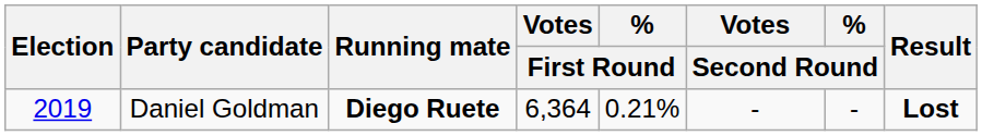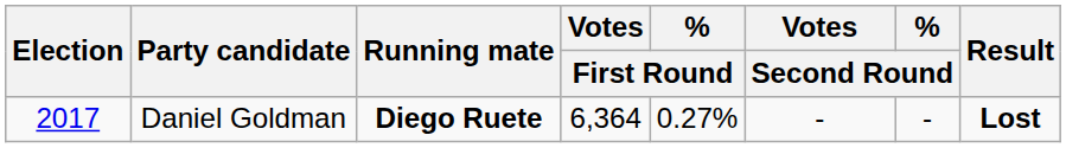 <table class="wikitable" style="text-align:center">
 <tr>
 <th rowspan="2">Election</th>
 <th rowspan="2">Party candidate</th>
 <th rowspan="2">Running mate</th>
 <th>Votes</th>
 <th>%</th>
 <th>Votes</th>
 <th>%</th>
 <th rowspan="2">Result</th>
 </tr>
 <tr>
 <th colspan="2">First Round</th>
 <th colspan="2">Second Round</th>
 </tr>
 <tr>
-<td><a href='#'>2019</a></td>
+<td><a href='#'>2017</a></td>
 <td>Daniel Goldman</td>
 <td><strong>Diego Ruete</strong></td>
 <td>6,364</td>
-<td>0.21%</td>
+<td>0.27%</td>
 <td>-</td>
 <td>-</td>
 <td><strong>Lost</strong> </td>
 </tr>
 </table>
